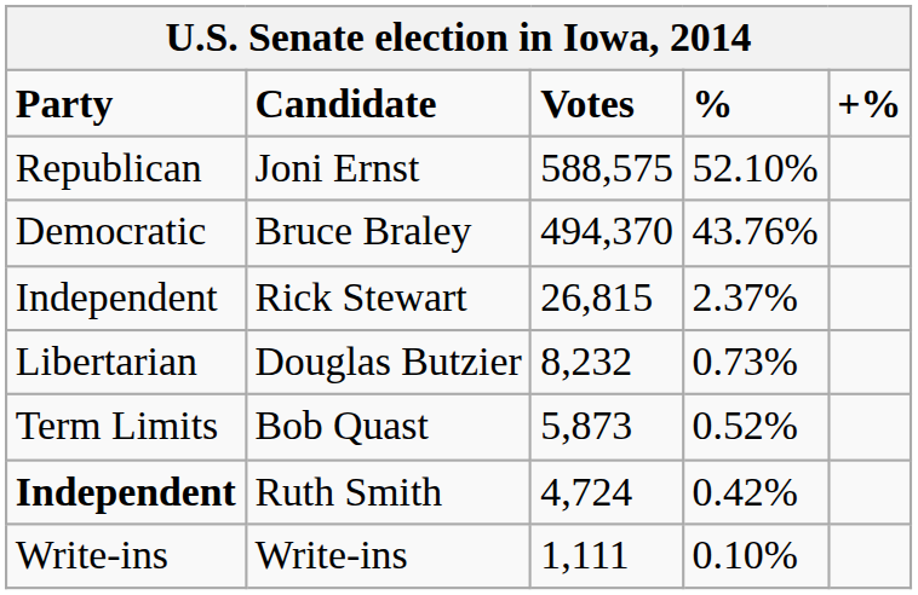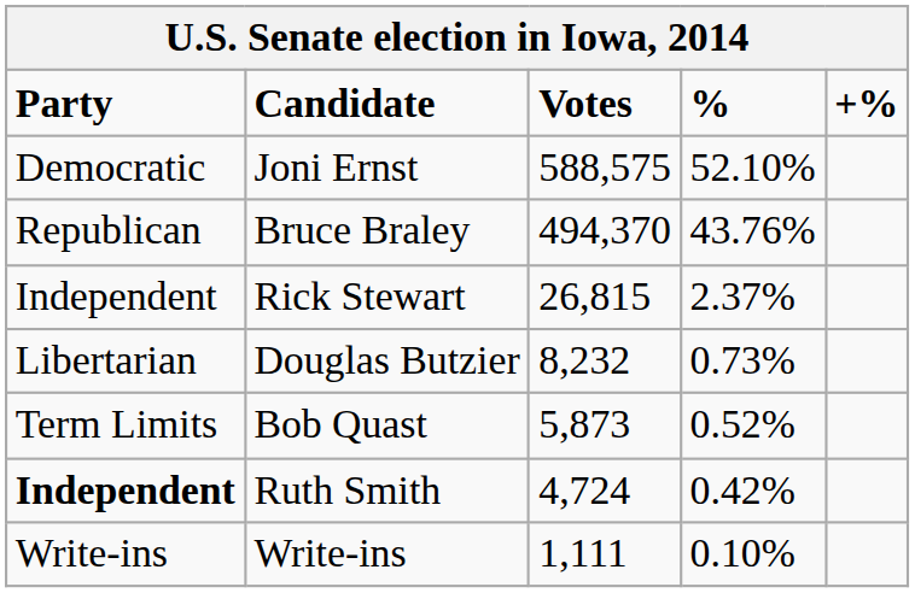 <table class="wikitable">
 <tr>
 <th colspan="5">U.S. Senate election in Iowa, 2014</th>
 </tr>
 <tr>
 <td><strong>Party</strong></td>
 <td><strong>Candidate</strong></td>
 <td><strong>Votes</strong></td>
 <td><strong>%</strong></td>
 <td><strong>+%</strong></td>
 </tr>
 <tr>
-<td>Republican</td>
+<td>Democratic</td>
 <td>Joni Ernst</td>
 <td>588,575</td>
 <td>52.10%</td>
 <td></td>
 </tr>
 <tr>
-<td>Democratic</td>
+<td>Republican</td>
 <td>Bruce Braley</td>
 <td>494,370</td>
 <td>43.76%</td>
 <td></td>
 </tr>
 <tr>
 <td>Independent</td>
 <td>Rick Stewart</td>
 <td>26,815</td>
 <td>2.37%</td>
 <td></td>
 </tr>
 <tr>
 <td>Libertarian</td>
 <td>Douglas Butzier</td>
 <td>8,232</td>
 <td>0.73%</td>
 <td></td>
 </tr>
 <tr>
 <td>Term Limits</td>
 <td>Bob Quast</td>
 <td>5,873</td>
 <td>0.52%</td>
 <td></td>
 </tr>
 <tr>
 <td><strong>Independent</strong></td>
 <td>Ruth Smith</td>
 <td>4,724</td>
 <td>0.42%</td>
 <td></td>
 </tr>
 <tr>
 <td>Write-ins</td>
 <td>Write-ins</td>
 <td>1,111</td>
 <td>0.10%</td>
 <td></td>
 </tr>
 </table>
